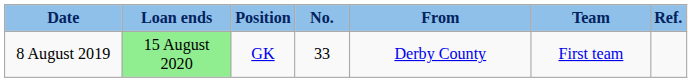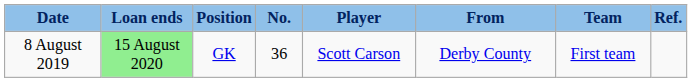 <table class="wikitable" style="text-align:center; font-size:90%; ">
 <tr>
 <th style="background:#8FC0E9; color:#022360; width:120px;">Date</th>
 <th style="background:#8FC0E9; color:#022360; width:110px;">Loan ends</th>
 <th style="background:#8FC0E9; color:#022360; width:50px;">Position</th>
 <th style="background:#8FC0E9; color:#022360; width:50px;">No.</th>
+<th style="background:#8FC0E9; color:#022360; width:150px;">Player</th>
 <th style="background:#8FC0E9; color:#022360; width:200px;">From</th>
 <th style="background:#8FC0E9; color:#022360; width:125px;">Team</th>
 <th style="background:#8FC0E9; color:#022360; width:25px;">Ref.</th>
 </tr>
 <tr>
 <td>8 August 2019</td>
 <td style="background: lightgreen;">15 August 2020</td>
 <td><a href='#'>GK</a></td>
-<td>33</td>
+<td>36</td>
+<td> <a href='#'>Scott Carson</a></td>
 <td><a href='#'>Derby County</a></td>
 <td><a href='#'>First team</a></td>
 <td></td>
 </tr>
 </table>
